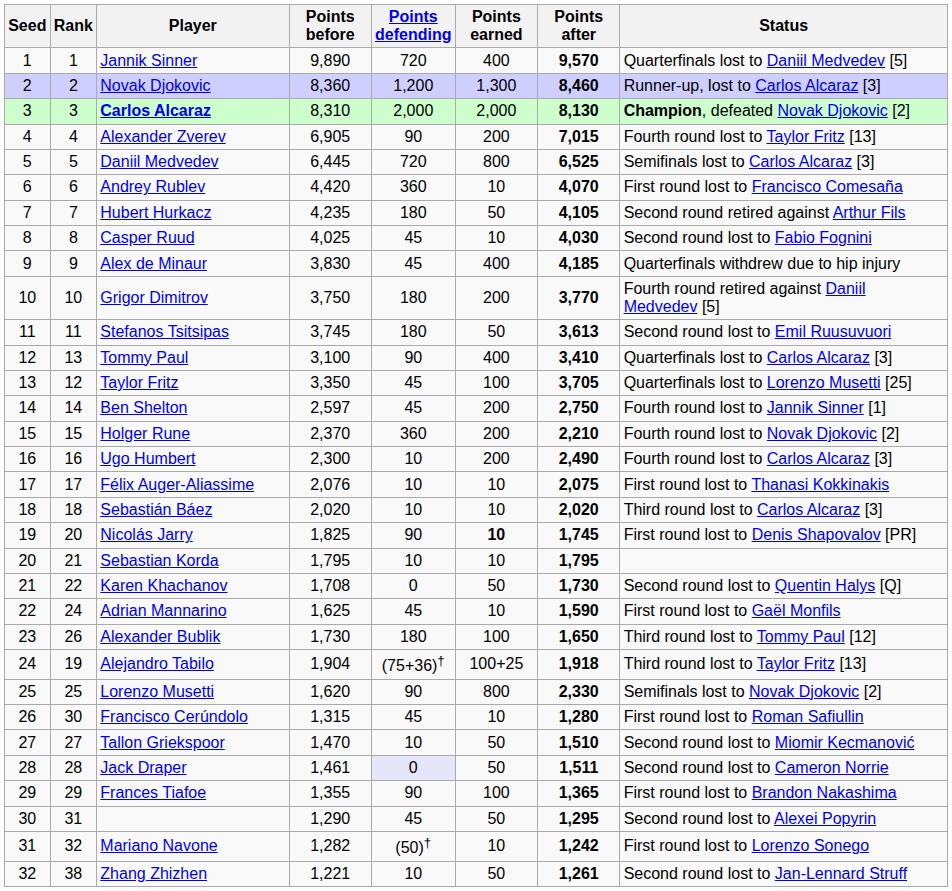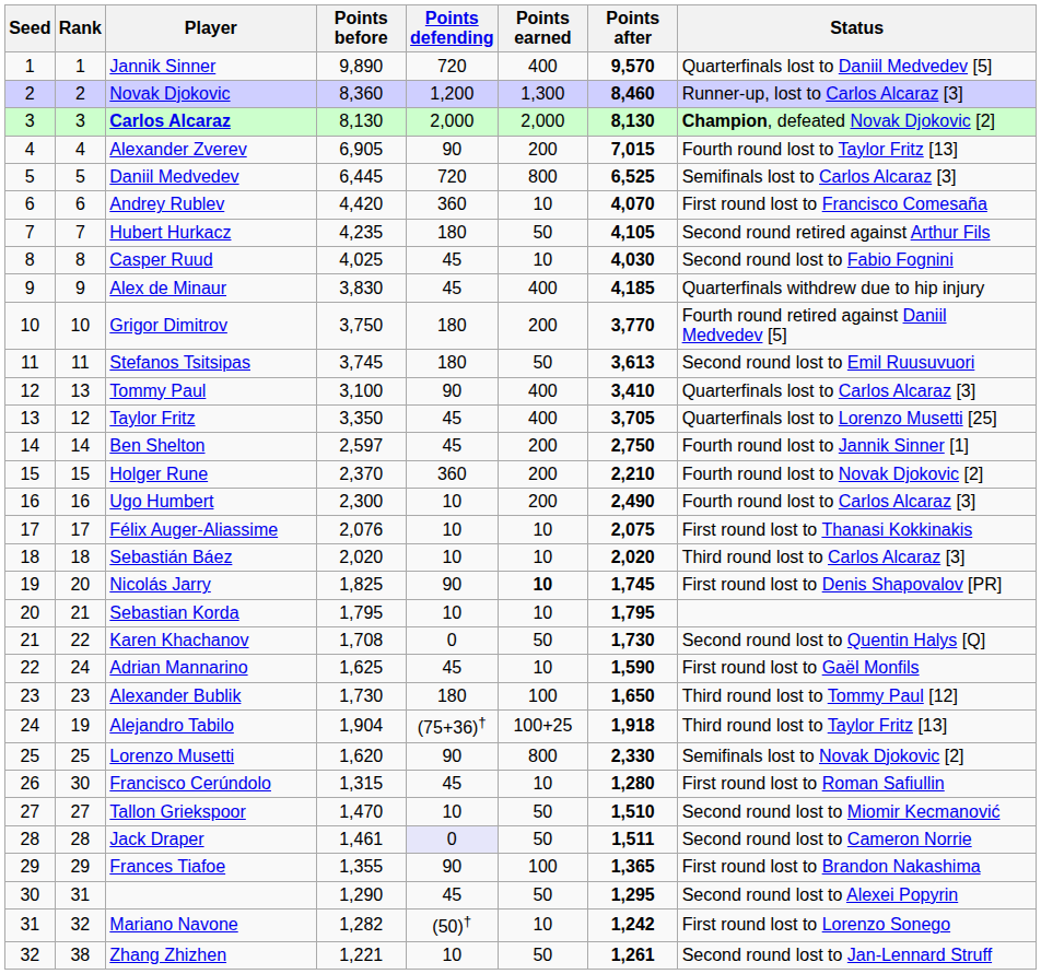 <table class="wikitable sortable">
 <tr>
 <th style="width:30px;">Seed</th>
 <th style="width:30px;">Rank</th>
 <th style="width:185px;">Player</th>
 <th style="width:75px;">Points before</th>
 <th style="width:75px;"><a href='#'>Points defending</a></th>
 <th style="width:75px;">Points earned</th>
 <th style="width:75px;">Points after</th>
 <th style="width:320px;">Status</th>
 </tr>
 <tr>
 <td style="text-align:center;">1</td>
 <td style="text-align:center;">1</td>
 <td> <a href='#'>Jannik Sinner</a></td>
 <td style="text-align:center;">9,890</td>
 <td style="text-align:center;">720</td>
 <td style="text-align:center;">400</td>
 <td style="text-align:center;"><strong>9,570</strong></td>
 <td>Quarterfinals lost to  <a href='#'>Daniil Medvedev</a> [5]</td>
 </tr>
 <tr style=background:#CFCFFF>
 <td style="text-align:center;">2</td>
 <td style="text-align:center;">2</td>
 <td> <a href='#'>Novak Djokovic</a></td>
 <td style="text-align:center;">8,360</td>
 <td style="text-align:center;">1,200</td>
 <td style="text-align:center;">1,300</td>
 <td style="text-align:center;"><strong>8,460</strong></td>
 <td>Runner-up, lost to  <a href='#'>Carlos Alcaraz</a> [3]</td>
 </tr>
 <tr style=background:#CFC>
 <td style="text-align:center;">3</td>
 <td style="text-align:center;">3</td>
 <td> <strong><a href='#'>Carlos Alcaraz</a></strong></td>
-<td style="text-align:center;">8,310</td>
+<td style="text-align:center;">8,130</td>
 <td style="text-align:center;">2,000</td>
 <td style="text-align:center;">2,000</td>
 <td style="text-align:center;"><strong>8,130</strong></td>
 <td><strong>Champion</strong>, defeated  <a href='#'>Novak Djokovic</a> [2]</td>
 </tr>
 <tr>
 <td style="text-align:center;">4</td>
 <td style="text-align:center;">4</td>
 <td> <a href='#'>Alexander Zverev</a></td>
 <td style="text-align:center;">6,905</td>
 <td style="text-align:center;">90</td>
 <td style="text-align:center;">200</td>
 <td style="text-align:center;"><strong>7,015</strong></td>
 <td>Fourth round lost to  <a href='#'>Taylor Fritz</a> [13]</td>
 </tr>
 <tr>
 <td style="text-align:center;">5</td>
 <td style="text-align:center;">5</td>
 <td> <a href='#'>Daniil Medvedev</a></td>
 <td style="text-align:center;">6,445</td>
 <td style="text-align:center;">720</td>
 <td style="text-align:center;">800</td>
 <td style="text-align:center;"><strong>6,525</strong></td>
 <td>Semifinals lost to  <a href='#'>Carlos Alcaraz</a> [3]</td>
 </tr>
 <tr>
 <td style="text-align:center;">6</td>
 <td style="text-align:center;">6</td>
 <td> <a href='#'>Andrey Rublev</a></td>
 <td style="text-align:center;">4,420</td>
 <td style="text-align:center;">360</td>
 <td style="text-align:center;">10</td>
 <td style="text-align:center;"><strong>4,070</strong></td>
 <td>First round lost to  <a href='#'>Francisco Comesaña</a></td>
 </tr>
 <tr>
 <td style="text-align:center;">7</td>
 <td style="text-align:center;">7</td>
 <td> <a href='#'>Hubert Hurkacz</a></td>
 <td style="text-align:center;">4,235</td>
 <td style="text-align:center;">180</td>
 <td style="text-align:center;">50</td>
 <td style="text-align:center;"><strong>4,105</strong></td>
 <td>Second round retired against  <a href='#'>Arthur Fils</a></td>
 </tr>
 <tr>
 <td style="text-align:center;">8</td>
 <td style="text-align:center;">8</td>
 <td> <a href='#'>Casper Ruud</a></td>
 <td style="text-align:center;">4,025</td>
 <td style="text-align:center;">45</td>
 <td style="text-align:center;">10</td>
 <td style="text-align:center;"><strong>4,030</strong></td>
 <td>Second round lost to  <a href='#'>Fabio Fognini</a></td>
 </tr>
 <tr>
 <td style="text-align:center;">9</td>
 <td style="text-align:center;">9</td>
 <td> <a href='#'>Alex de Minaur</a></td>
 <td style="text-align:center;">3,830</td>
 <td style="text-align:center;">45</td>
 <td style="text-align:center;">400</td>
 <td style="text-align:center;"><strong>4,185</strong></td>
 <td>Quarterfinals withdrew due to hip injury</td>
 </tr>
 <tr>
 <td style="text-align:center;">10</td>
 <td style="text-align:center;">10</td>
 <td> <a href='#'>Grigor Dimitrov</a></td>
 <td style="text-align:center;">3,750</td>
 <td style="text-align:center;">180</td>
 <td style="text-align:center;">200</td>
 <td style="text-align:center;"><strong>3,770</strong></td>
 <td>Fourth round retired against  <a href='#'>Daniil Medvedev</a> [5]</td>
 </tr>
 <tr>
 <td style="text-align:center;">11</td>
 <td style="text-align:center;">11</td>
 <td> <a href='#'>Stefanos Tsitsipas</a></td>
 <td style="text-align:center;">3,745</td>
 <td style="text-align:center;">180</td>
 <td style="text-align:center;">50</td>
 <td style="text-align:center;"><strong>3,613</strong></td>
 <td>Second round lost to  <a href='#'>Emil Ruusuvuori</a></td>
 </tr>
 <tr>
 <td style="text-align:center;">12</td>
 <td style="text-align:center;">13</td>
 <td> <a href='#'>Tommy Paul</a></td>
 <td style="text-align:center;">3,100</td>
 <td style="text-align:center;">90</td>
 <td style="text-align:center;">400</td>
 <td style="text-align:center;"><strong>3,410</strong></td>
 <td>Quarterfinals lost to  <a href='#'>Carlos Alcaraz</a> [3]</td>
 </tr>
 <tr>
 <td style="text-align:center;">13</td>
 <td style="text-align:center;">12</td>
 <td> <a href='#'>Taylor Fritz</a></td>
 <td style="text-align:center;">3,350</td>
 <td style="text-align:center;">45</td>
-<td style="text-align:center;">100</td>
+<td style="text-align:center;">400</td>
 <td style="text-align:center;"><strong>3,705</strong></td>
 <td>Quarterfinals lost to  <a href='#'>Lorenzo Musetti</a> [25]</td>
 </tr>
 <tr>
 <td style="text-align:center;">14</td>
 <td style="text-align:center;">14</td>
 <td> <a href='#'>Ben Shelton</a></td>
 <td style="text-align:center;">2,597</td>
 <td style="text-align:center;">45</td>
 <td style="text-align:center;">200</td>
 <td style="text-align:center;"><strong>2,750</strong></td>
 <td>Fourth round lost to  <a href='#'>Jannik Sinner</a> [1]</td>
 </tr>
 <tr>
 <td style="text-align:center;">15</td>
 <td style="text-align:center;">15</td>
 <td> <a href='#'>Holger Rune</a></td>
 <td style="text-align:center;">2,370</td>
 <td style="text-align:center;">360</td>
 <td style="text-align:center;">200</td>
 <td style="text-align:center;"><strong>2,210</strong></td>
 <td>Fourth round lost to  <a href='#'>Novak Djokovic</a> [2]</td>
 </tr>
 <tr>
 <td style="text-align:center;">16</td>
 <td style="text-align:center;">16</td>
 <td> <a href='#'>Ugo Humbert</a></td>
 <td style="text-align:center;">2,300</td>
 <td style="text-align:center;">10</td>
 <td style="text-align:center;">200</td>
 <td style="text-align:center;"><strong>2,490</strong></td>
 <td>Fourth round lost to  <a href='#'>Carlos Alcaraz</a> [3]</td>
 </tr>
 <tr>
 <td style="text-align:center;">17</td>
 <td style="text-align:center;">17</td>
 <td> <a href='#'>Félix Auger-Aliassime</a></td>
 <td style="text-align:center;">2,076</td>
 <td style="text-align:center;">10</td>
 <td style="text-align:center;">10</td>
 <td style="text-align:center;"><strong>2,075</strong></td>
 <td>First round lost to  <a href='#'>Thanasi Kokkinakis</a></td>
 </tr>
 <tr>
 <td style="text-align:center;">18</td>
 <td style="text-align:center;">18</td>
 <td> <a href='#'>Sebastián Báez</a></td>
 <td style="text-align:center;">2,020</td>
 <td style="text-align:center;">10</td>
 <td style="text-align:center;">10</td>
 <td style="text-align:center;"><strong>2,020</strong></td>
 <td>Third round lost to  <a href='#'>Carlos Alcaraz</a> [3]</td>
 </tr>
 <tr>
 <td style="text-align:center;">19</td>
 <td style="text-align:center;">20</td>
 <td> <a href='#'>Nicolás Jarry</a></td>
 <td style="text-align:center;">1,825</td>
 <td style="text-align:center;">90</td>
 <td style="text-align:center;"><strong>10</strong></td>
 <td style="text-align:center;"><strong>1,745</strong></td>
 <td>First round lost to  <a href='#'>Denis Shapovalov</a> [PR]</td>
 </tr>
 <tr>
 <td style="text-align:center;">20</td>
 <td style="text-align:center;">21</td>
 <td> <a href='#'>Sebastian Korda</a></td>
 <td style="text-align:center;">1,795</td>
 <td style="text-align:center;">10</td>
 <td style="text-align:center;">10</td>
 <td style="text-align:center;"><strong>1,795</strong></td>
 <td></td>
 </tr>
 <tr>
 <td style="text-align:center;">21</td>
 <td style="text-align:center;">22</td>
 <td> <a href='#'>Karen Khachanov</a></td>
 <td style="text-align:center;">1,708</td>
 <td style="text-align:center;">0</td>
 <td style="text-align:center;">50</td>
 <td style="text-align:center;"><strong>1,730</strong></td>
 <td>Second round lost to  <a href='#'>Quentin Halys</a> [Q]</td>
 </tr>
 <tr>
 <td style="text-align:center;">22</td>
 <td style="text-align:center;">24</td>
 <td> <a href='#'>Adrian Mannarino</a></td>
 <td style="text-align:center;">1,625</td>
 <td style="text-align:center;">45</td>
 <td style="text-align:center;">10</td>
 <td style="text-align:center;"><strong>1,590</strong></td>
 <td>First round lost to  <a href='#'>Gaël Monfils</a></td>
 </tr>
 <tr>
 <td style="text-align:center;">23</td>
-<td style="text-align:center;">26</td>
+<td style="text-align:center;">23</td>
 <td> <a href='#'>Alexander Bublik</a></td>
 <td style="text-align:center;">1,730</td>
 <td style="text-align:center;">180</td>
 <td style="text-align:center;">100</td>
 <td style="text-align:center;"><strong>1,650</strong></td>
 <td>Third round lost to  <a href='#'>Tommy Paul</a> [12]</td>
 </tr>
 <tr>
 <td style="text-align:center;">24</td>
 <td style="text-align:center;">19</td>
 <td> <a href='#'>Alejandro Tabilo</a></td>
 <td style="text-align:center;">1,904</td>
 <td style="text-align:center;">(75+36)<sup>†</sup></td>
 <td style="text-align:center;">100+25</td>
 <td style="text-align:center;"><strong>1,918</strong></td>
 <td>Third round lost to  <a href='#'>Taylor Fritz</a> [13]</td>
 </tr>
 <tr>
 <td style="text-align:center;">25</td>
 <td style="text-align:center;">25</td>
 <td> <a href='#'>Lorenzo Musetti</a></td>
 <td style="text-align:center;">1,620</td>
 <td style="text-align:center;">90</td>
 <td style="text-align:center;">800</td>
 <td style="text-align:center;"><strong>2,330</strong></td>
 <td>Semifinals lost to  <a href='#'>Novak Djokovic</a> [2]</td>
 </tr>
 <tr>
 <td style="text-align:center;">26</td>
 <td style="text-align:center;">30</td>
 <td> <a href='#'>Francisco Cerúndolo</a></td>
 <td style="text-align:center;">1,315</td>
 <td style="text-align:center;">45</td>
 <td style="text-align:center;">10</td>
 <td style="text-align:center;"><strong>1,280</strong></td>
 <td>First round lost to  <a href='#'>Roman Safiullin</a></td>
 </tr>
 <tr>
 <td style="text-align:center;">27</td>
 <td style="text-align:center;">27</td>
 <td> <a href='#'>Tallon Griekspoor</a></td>
 <td style="text-align:center;">1,470</td>
 <td style="text-align:center;">10</td>
 <td style="text-align:center;">50</td>
 <td style="text-align:center;"><strong>1,510</strong></td>
 <td>Second round lost to  <a href='#'>Miomir Kecmanović</a></td>
 </tr>
 <tr>
 <td style="text-align:center;">28</td>
 <td style="text-align:center;">28</td>
 <td> <a href='#'>Jack Draper</a></td>
 <td style="text-align:center;">1,461</td>
 <td style="background: lavender; text-align:center;">0</td>
 <td style="text-align:center;">50</td>
 <td style="text-align:center;"><strong>1,511</strong></td>
 <td>Second round lost to  <a href='#'>Cameron Norrie</a></td>
 </tr>
 <tr>
 <td style="text-align:center;">29</td>
 <td style="text-align:center;">29</td>
 <td> <a href='#'>Frances Tiafoe</a></td>
 <td style="text-align:center;">1,355</td>
 <td style="text-align:center;">90</td>
 <td style="text-align:center;">100</td>
 <td style="text-align:center;"><strong>1,365</strong></td>
 <td>First round lost to  <a href='#'>Brandon Nakashima</a></td>
 </tr>
 <tr>
 <td style="text-align:center;">30</td>
 <td style="text-align:center;">31</td>
 <td></td>
 <td style="text-align:center;">1,290</td>
 <td style="text-align:center;">45</td>
 <td style="text-align:center;">50</td>
 <td style="text-align:center;"><strong>1,295</strong></td>
 <td>Second round lost to   <a href='#'>Alexei Popyrin</a></td>
 </tr>
 <tr>
 <td style="text-align:center;">31</td>
 <td style="text-align:center;">32</td>
 <td> <a href='#'>Mariano Navone</a></td>
 <td style="text-align:center;">1,282</td>
 <td style="text-align:center;">(50)<sup>†</sup></td>
 <td style="text-align:center;">10</td>
 <td style="text-align:center;"><strong>1,242</strong></td>
 <td>First round lost to  <a href='#'>Lorenzo Sonego</a></td>
 </tr>
 <tr>
 <td style="text-align:center;">32</td>
 <td style="text-align:center;">38</td>
 <td> <a href='#'>Zhang Zhizhen</a></td>
 <td style="text-align:center;">1,221</td>
 <td style="text-align:center;">10</td>
 <td style="text-align:center;">50</td>
 <td style="text-align:center;"><strong>1,261</strong></td>
 <td>Second round lost to  <a href='#'>Jan-Lennard Struff</a></td>
 </tr>
 </table>
